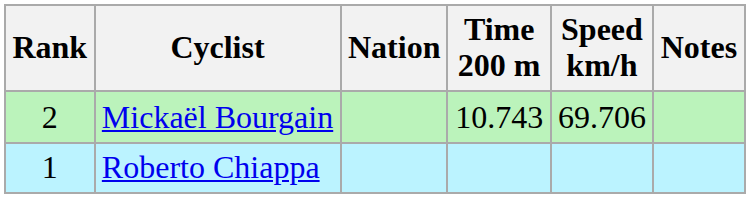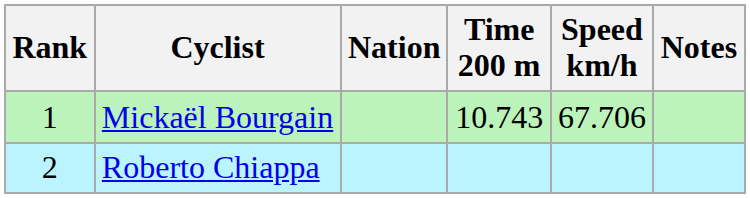 <table class="wikitable sortable" style="text-align:center;">
 <tr>
 <th>Rank</th>
 <th>Cyclist</th>
 <th>Nation</th>
 <th>Time<br>200 m</th>
 <th>Speed<br>km/h</th>
 <th>Notes</th>
 </tr>
 <tr bgcolor=bbf3bb>
-<td>2</td>
+<td>1</td>
 <td align=left><a href='#'>Mickaël Bourgain</a></td>
 <td align=left></td>
 <td>10.743</td>
-<td>69.706</td>
+<td>67.706</td>
 <td></td>
 </tr>
 <tr bgcolor=bbf3ff>
-<td>1</td>
+<td>2</td>
 <td align=left><a href='#'>Roberto Chiappa</a></td>
 <td align=left></td>
 <td></td>
 <td></td>
 <td></td>
 </tr>
 </table>
